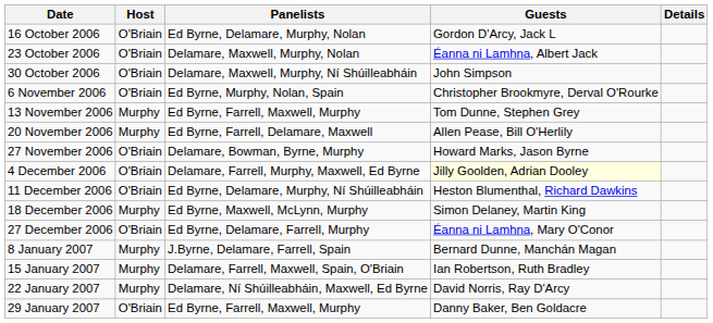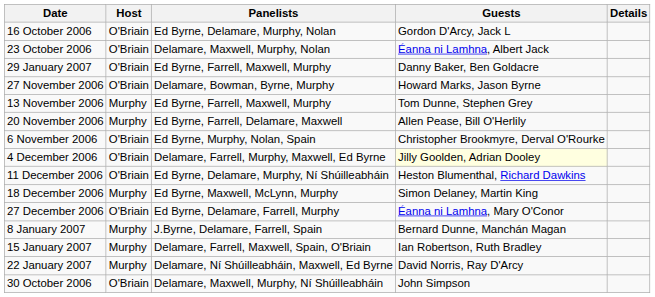 <table class="wikitable collapsible collapsed">
 <tr>
 <th>Date</th>
 <th>Host</th>
 <th>Panelists</th>
 <th>Guests</th>
 <th>Details</th>
 </tr>
 <tr>
 <td>16 October 2006</td>
 <td>O'Briain</td>
 <td>Ed Byrne, Delamare, Murphy, Nolan</td>
 <td>Gordon D'Arcy, Jack L</td>
 <td></td>
 </tr>
 <tr>
 <td>23 October 2006</td>
 <td>O'Briain</td>
 <td>Delamare, Maxwell, Murphy, Nolan</td>
 <td><a href='#'>Éanna ni Lamhna</a>, Albert Jack</td>
 <td></td>
 </tr>
 <tr>
-<td>30 October 2006</td>
+<td>29 January 2007</td>
 <td>O'Briain</td>
-<td>Delamare, Maxwell, Murphy, Ní Shúilleabháin</td>
-<td>John Simpson</td>
+<td>Ed Byrne, Farrell, Maxwell, Murphy</td>
+<td>Danny Baker, Ben Goldacre</td>
 <td></td>
 </tr>
 <tr>
-<td>6 November 2006</td>
+<td>27 November 2006</td>
 <td>O'Briain</td>
-<td>Ed Byrne, Murphy, Nolan, Spain</td>
-<td>Christopher Brookmyre, Derval O'Rourke</td>
+<td>Delamare, Bowman, Byrne, Murphy</td>
+<td>Howard Marks, Jason Byrne</td>
 <td></td>
 </tr>
 <tr>
 <td>13 November 2006</td>
 <td>Murphy</td>
 <td>Ed Byrne, Farrell, Maxwell, Murphy</td>
 <td>Tom Dunne, Stephen Grey</td>
 <td></td>
 </tr>
 <tr>
 <td>20 November 2006</td>
 <td>Murphy</td>
 <td>Ed Byrne, Farrell, Delamare, Maxwell</td>
 <td>Allen Pease, Bill O'Herlily</td>
 <td></td>
 </tr>
 <tr>
-<td>27 November 2006</td>
+<td>6 November 2006</td>
 <td>O'Briain</td>
-<td>Delamare, Bowman, Byrne, Murphy</td>
-<td>Howard Marks, Jason Byrne</td>
+<td>Ed Byrne, Murphy, Nolan, Spain</td>
+<td>Christopher Brookmyre, Derval O'Rourke</td>
 <td></td>
 </tr>
 <tr>
 <td>4 December 2006</td>
 <td>O'Briain</td>
 <td>Delamare, Farrell, Murphy, Maxwell, Ed Byrne</td>
 <td style="background: lightyellow;">Jilly Goolden, Adrian Dooley</td>
 <td></td>
 </tr>
 <tr>
 <td>11 December 2006</td>
 <td>O'Briain</td>
 <td>Ed Byrne, Delamare, Murphy, Ní Shúilleabháin</td>
 <td>Heston Blumenthal, <a href='#'>Richard Dawkins</a></td>
 <td></td>
 </tr>
 <tr>
 <td>18 December 2006</td>
 <td>Murphy</td>
 <td>Ed Byrne, Maxwell, McLynn, Murphy</td>
 <td>Simon Delaney, Martin King</td>
 <td></td>
 </tr>
 <tr>
 <td>27 December 2006</td>
 <td>O'Briain</td>
 <td>Ed Byrne, Delamare, Farrell, Murphy</td>
 <td><a href='#'>Éanna ni Lamhna</a>, Mary O'Conor</td>
 <td></td>
 </tr>
 <tr>
 <td>8 January 2007</td>
 <td>Murphy</td>
 <td>J.Byrne, Delamare, Farrell, Spain</td>
 <td>Bernard Dunne, Manchán Magan</td>
 <td></td>
 </tr>
 <tr>
 <td>15 January 2007</td>
 <td>Murphy</td>
 <td>Delamare, Farrell, Maxwell, Spain, O'Briain</td>
 <td>Ian Robertson, Ruth Bradley</td>
 <td></td>
 </tr>
 <tr>
 <td>22 January 2007</td>
 <td>Murphy</td>
 <td>Delamare, Ní Shúilleabháin, Maxwell, Ed Byrne</td>
 <td>David Norris, Ray D'Arcy</td>
 <td></td>
 </tr>
 <tr>
-<td>29 January 2007</td>
+<td>30 October 2006</td>
 <td>O'Briain</td>
-<td>Ed Byrne, Farrell, Maxwell, Murphy</td>
-<td>Danny Baker, Ben Goldacre</td>
+<td>Delamare, Maxwell, Murphy, Ní Shúilleabháin</td>
+<td>John Simpson</td>
 <td></td>
 </tr>
 </table>
